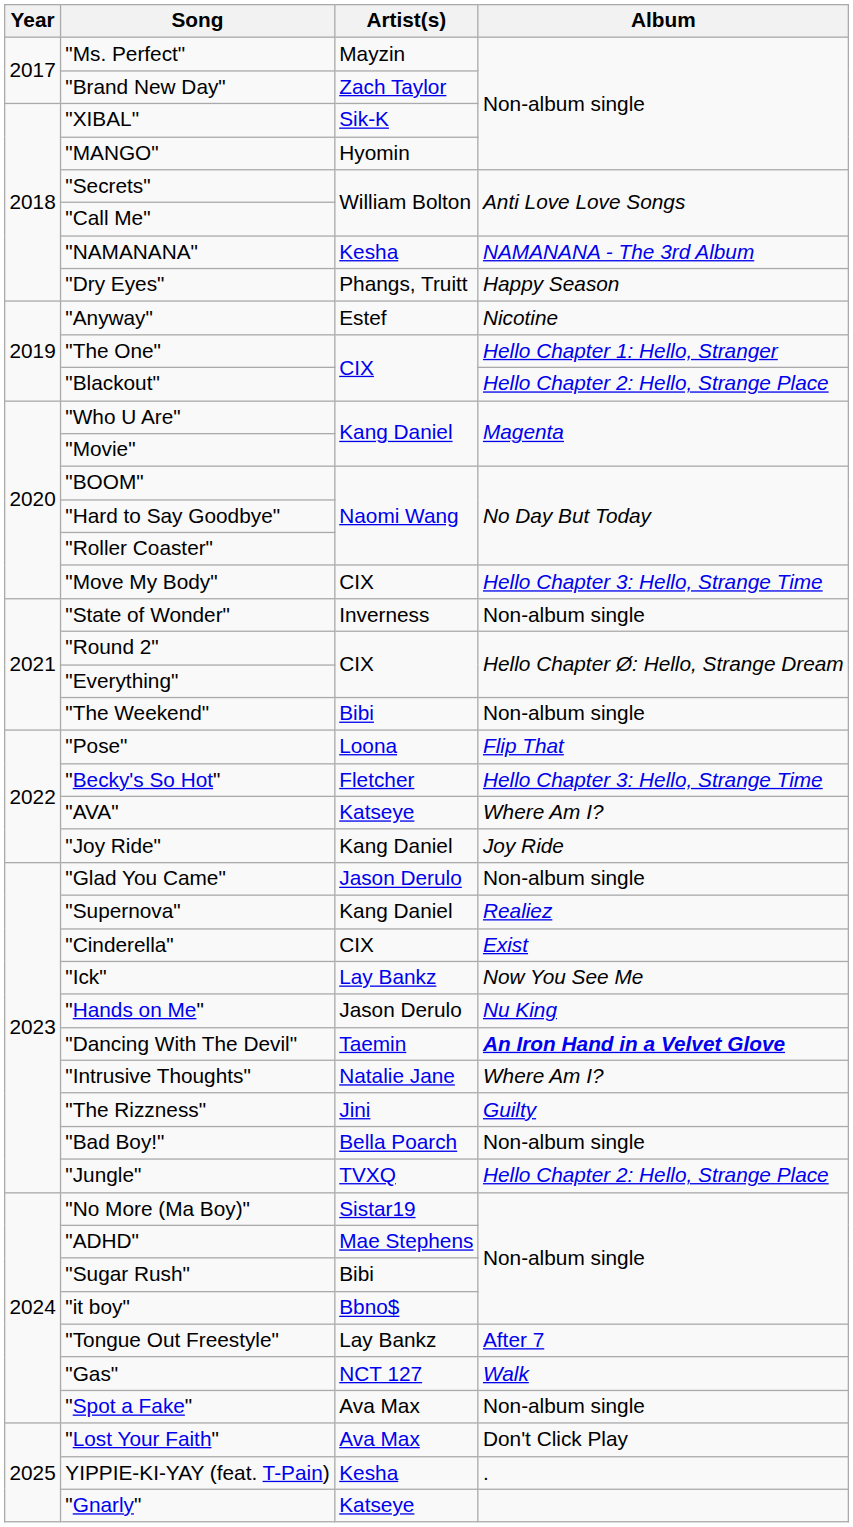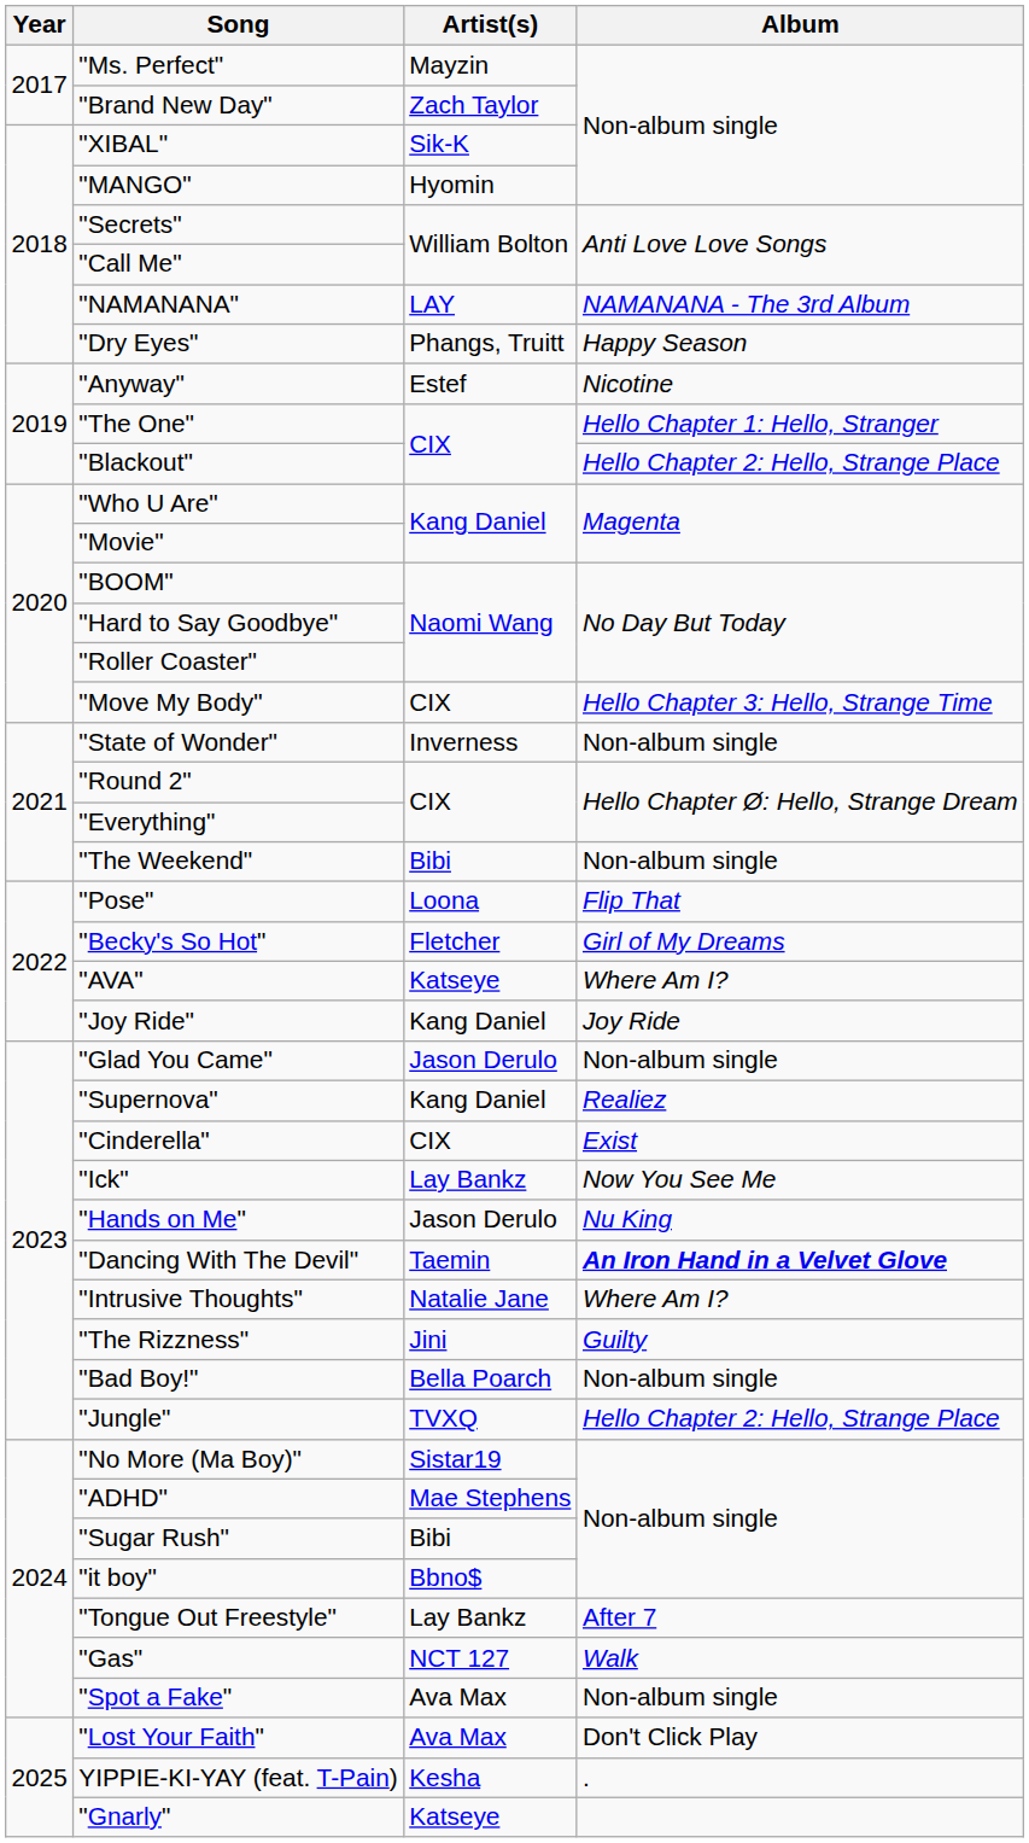 <table class="wikitable">
 <tr>
 <th>Year</th>
 <th>Song</th>
 <th>Artist(s)</th>
 <th>Album</th>
 </tr>
 <tr>
 <td rowspan="2">2017</td>
 <td>"Ms. Perfect"</td>
 <td>Mayzin</td>
 <td rowspan="4">Non-album single</td>
 </tr>
 <tr>
 <td>"Brand New Day"</td>
 <td><a href='#'>Zach Taylor</a></td>
 </tr>
 <tr>
 <td rowspan="6">2018</td>
 <td>"XIBAL"</td>
 <td><a href='#'>Sik-K</a></td>
 </tr>
 <tr>
 <td>"MANGO"</td>
 <td>Hyomin</td>
 </tr>
 <tr>
 <td>"Secrets"</td>
 <td rowspan="2">William Bolton</td>
 <td rowspan="2"><em>Anti Love Love Songs</em></td>
 </tr>
 <tr>
 <td>"Call Me"</td>
 </tr>
 <tr>
 <td>"NAMANANA"</td>
-<td><a href='#'>Kesha</a></td>
+<td><a href='#'>LAY</a></td>
 <td><em><a href='#'>NAMANANA - The 3rd Album</a></em></td>
 </tr>
 <tr>
 <td>"Dry Eyes"</td>
 <td>Phangs, Truitt</td>
 <td><em>Happy Season</em></td>
 </tr>
 <tr>
 <td rowspan="3">2019</td>
 <td>"Anyway"</td>
 <td>Estef</td>
 <td><em>Nicotine</em></td>
 </tr>
 <tr>
 <td>"The One"</td>
 <td rowspan="2"><a href='#'>CIX</a></td>
 <td><em><a href='#'>Hello Chapter 1: Hello, Stranger</a></em></td>
 </tr>
 <tr>
 <td>"Blackout"</td>
 <td><em><a href='#'>Hello Chapter 2: Hello, Strange Place</a></em></td>
 </tr>
 <tr>
 <td rowspan="6">2020</td>
 <td>"Who U Are"</td>
 <td rowspan="2"><a href='#'>Kang Daniel</a></td>
 <td rowspan="2"><a href='#'><em>Magenta</em></a></td>
 </tr>
 <tr>
 <td>"Movie"</td>
 </tr>
 <tr>
 <td>"BOOM"</td>
 <td rowspan="3"><a href='#'>Naomi Wang</a></td>
 <td rowspan="3"><em>No Day But Today</em></td>
 </tr>
 <tr>
 <td>"Hard to Say Goodbye"</td>
 </tr>
 <tr>
 <td>"Roller Coaster"</td>
 </tr>
 <tr>
 <td>"Move My Body"</td>
 <td>CIX</td>
 <td><em><a href='#'>Hello Chapter 3: Hello, Strange Time</a></em></td>
 </tr>
 <tr>
 <td rowspan="4">2021</td>
 <td>"State of Wonder"</td>
 <td>Inverness</td>
 <td>Non-album single</td>
 </tr>
 <tr>
 <td>"Round 2"</td>
 <td rowspan="2">CIX</td>
 <td rowspan="2"><em>Hello Chapter Ø: Hello, Strange Dream</em></td>
 </tr>
 <tr>
 <td>"Everything"</td>
 </tr>
 <tr>
 <td>"The Weekend"</td>
 <td><a href='#'>Bibi</a></td>
 <td>Non-album single</td>
 </tr>
 <tr>
 <td rowspan="4">2022</td>
 <td>"Pose"</td>
 <td><a href='#'>Loona</a></td>
 <td><em><a href='#'>Flip That</a></em></td>
 </tr>
 <tr>
 <td>"<a href='#'>Becky's So Hot</a>"</td>
 <td><a href='#'>Fletcher</a></td>
-<td><em><a href='#'>Hello Chapter 3: Hello, Strange Time</a></em></td>
+<td><a href='#'><em>Girl of My Dreams</em></a></td>
 </tr>
 <tr>
 <td>"AVA"</td>
 <td><a href='#'>Katseye</a></td>
 <td><em>Where Am I?</em></td>
 </tr>
 <tr>
 <td>"Joy Ride"</td>
 <td>Kang Daniel</td>
 <td><em>Joy Ride</em></td>
 </tr>
 <tr>
 <td rowspan="10">2023</td>
 <td>"Glad You Came"</td>
 <td><a href='#'>Jason Derulo</a></td>
 <td>Non-album single</td>
 </tr>
 <tr>
 <td>"Supernova"</td>
 <td>Kang Daniel</td>
 <td><em><a href='#'>Realiez</a></em></td>
 </tr>
 <tr>
 <td>"Cinderella"</td>
 <td>CIX</td>
 <td><a href='#'><em>Exist</em></a></td>
 </tr>
 <tr>
 <td>"Ick"</td>
 <td><a href='#'>Lay Bankz</a></td>
 <td><em>Now You See Me</em></td>
 </tr>
 <tr>
 <td>"<a href='#'>Hands on Me</a>"</td>
 <td>Jason Derulo</td>
 <td><em><a href='#'>Nu King</a></em></td>
 </tr>
 <tr>
 <td>"Dancing With The Devil"</td>
 <td><a href='#'>Taemin</a></td>
 <td><strong><em><a href='#'>An Iron Hand in a Velvet Glove</a></em></strong></td>
 </tr>
 <tr>
 <td>"Intrusive Thoughts"</td>
 <td><a href='#'>Natalie Jane</a></td>
 <td><em>Where Am I?</em></td>
 </tr>
 <tr>
 <td>"The Rizzness"</td>
 <td><a href='#'>Jini</a></td>
 <td><a href='#'><em>Guilty</em></a></td>
 </tr>
 <tr>
 <td>"Bad Boy!"</td>
 <td><a href='#'>Bella Poarch</a></td>
 <td>Non-album single</td>
 </tr>
 <tr>
 <td>"Jungle"</td>
 <td><a href='#'>TVXQ</a></td>
 <td><em><a href='#'>Hello Chapter 2: Hello, Strange Place</a></em></td>
 </tr>
 <tr>
 <td rowspan="7">2024</td>
 <td>"No More (Ma Boy)"</td>
 <td><a href='#'>Sistar19</a></td>
 <td rowspan="4">Non-album single</td>
 </tr>
 <tr>
 <td>"ADHD"</td>
 <td><a href='#'>Mae Stephens</a></td>
 </tr>
 <tr>
 <td>"Sugar Rush"</td>
 <td>Bibi</td>
 </tr>
 <tr>
 <td>"it boy"</td>
 <td><a href='#'>Bbno$</a></td>
 </tr>
 <tr>
 <td>"Tongue Out Freestyle"</td>
 <td>Lay Bankz</td>
 <td><a href='#'>After 7</a></td>
 </tr>
 <tr>
 <td>"Gas"</td>
 <td><a href='#'>NCT 127</a></td>
 <td><a href='#'><em>Walk</em></a></td>
 </tr>
 <tr>
 <td>"<a href='#'>Spot a Fake</a>"</td>
 <td>Ava Max</td>
 <td>Non-album single</td>
 </tr>
 <tr>
 <td rowspan="3">2025</td>
 <td>"<a href='#'>Lost Your Faith</a>"</td>
 <td><a href='#'>Ava Max</a></td>
 <td>Don't Click Play</td>
 </tr>
 <tr>
 <td>YIPPIE-KI-YAY (feat. <a href='#'>T-Pain</a>)</td>
 <td><a href='#'>Kesha</a></td>
 <td>.</td>
 </tr>
 <tr>
 <td>"<a href='#'>Gnarly</a>"</td>
 <td><a href='#'>Katseye</a></td>
 <td></td>
 </tr>
 </table>
